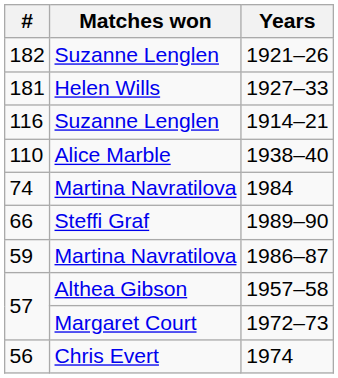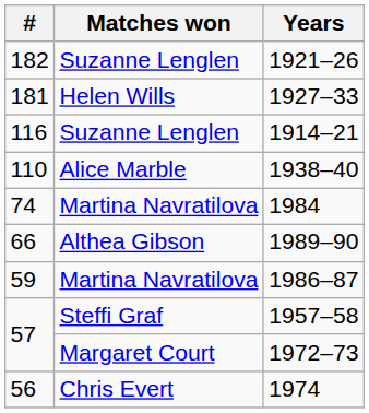 <table class="wikitable">
 <tr>
 <th>#</th>
 <th>Matches won</th>
 <th>Years</th>
 </tr>
 <tr>
 <td>182</td>
 <td> <a href='#'>Suzanne Lenglen</a></td>
 <td>1921–26</td>
 </tr>
 <tr>
 <td>181</td>
 <td> <a href='#'>Helen Wills</a></td>
 <td>1927–33</td>
 </tr>
 <tr>
 <td>116</td>
 <td> <a href='#'>Suzanne Lenglen</a></td>
 <td>1914–21</td>
 </tr>
 <tr>
 <td>110</td>
 <td> <a href='#'>Alice Marble</a></td>
 <td>1938–40</td>
 </tr>
 <tr>
 <td>74</td>
 <td> <a href='#'>Martina Navratilova</a></td>
 <td>1984</td>
 </tr>
 <tr>
 <td>66</td>
-<td> <a href='#'>Steffi Graf</a></td>
+<td> <a href='#'>Althea Gibson</a></td>
 <td>1989–90</td>
 </tr>
 <tr>
 <td>59</td>
 <td> <a href='#'>Martina Navratilova</a></td>
 <td>1986–87</td>
 </tr>
 <tr>
 <td rowspan="2">57</td>
-<td> <a href='#'>Althea Gibson</a></td>
+<td> <a href='#'>Steffi Graf</a></td>
 <td>1957–58</td>
 </tr>
 <tr>
 <td> <a href='#'>Margaret Court</a></td>
 <td>1972–73</td>
 </tr>
 <tr>
 <td>56</td>
 <td> <a href='#'>Chris Evert</a></td>
 <td>1974</td>
 </tr>
 </table>
